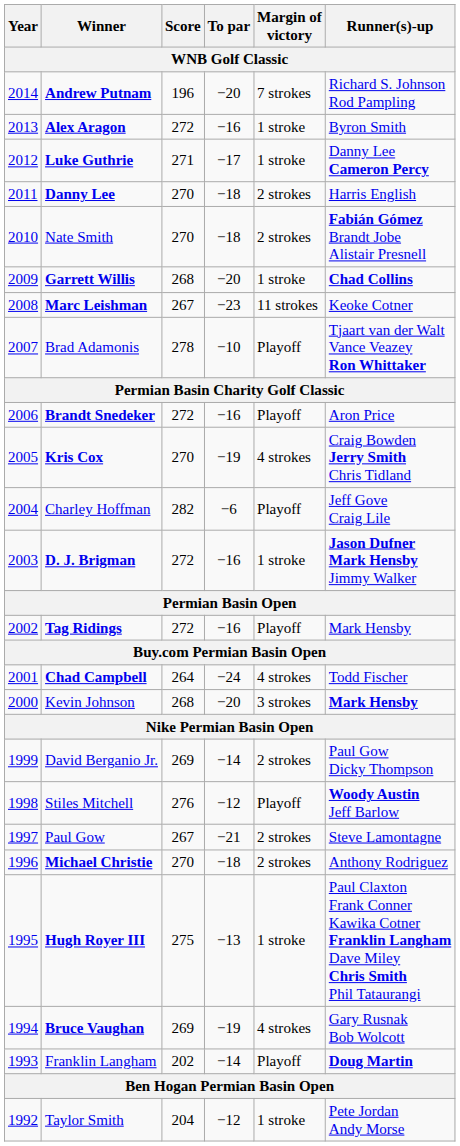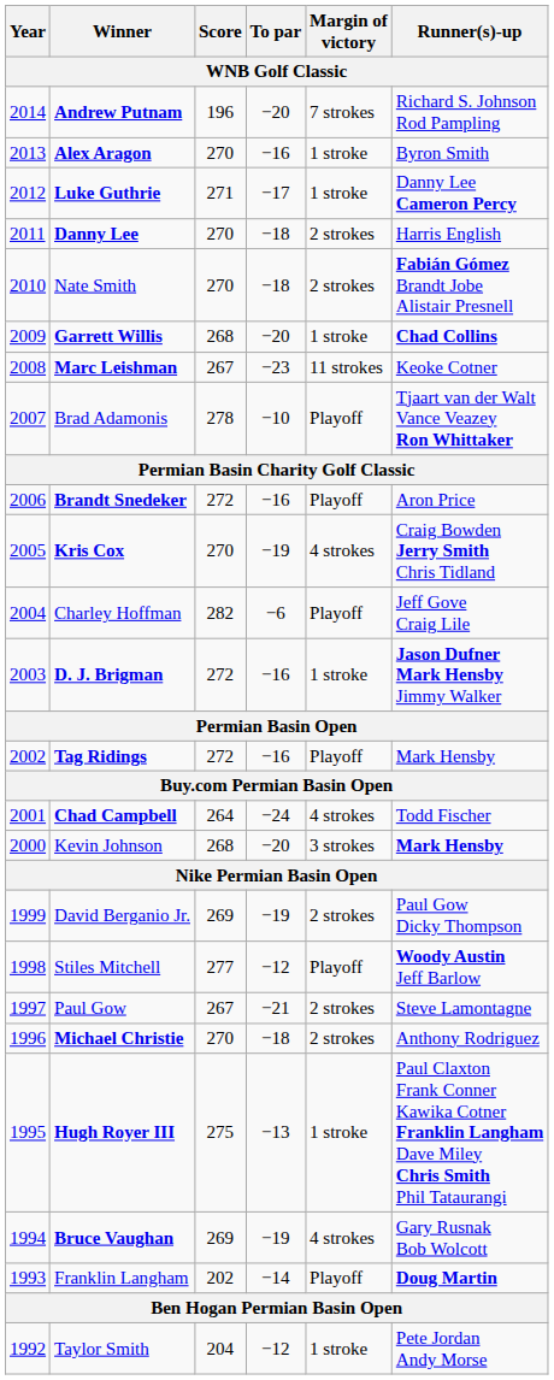 <table class=wikitable style=font-size:95%>
 <tr>
 <th>Year</th>
 <th>Winner</th>
 <th>Score</th>
 <th>To par</th>
 <th>Margin of<br>victory</th>
 <th>Runner(s)-up</th>
 </tr>
 <tr>
 <th colspan=7>WNB Golf Classic</th>
 </tr>
 <tr>
 <td><a href='#'>2014</a></td>
 <td> <strong><a href='#'>Andrew Putnam</a></strong></td>
 <td align=center>196</td>
 <td align=center>−20</td>
 <td>7 strokes</td>
 <td> <a href='#'>Richard S. Johnson</a><br> <a href='#'>Rod Pampling</a></td>
 </tr>
 <tr>
 <td><a href='#'>2013</a></td>
 <td> <strong><a href='#'>Alex Aragon</a></strong></td>
-<td align=center>272</td>
+<td align=center>270</td>
 <td align=center>−16</td>
 <td>1 stroke</td>
 <td> <a href='#'>Byron Smith</a></td>
 </tr>
 <tr>
 <td><a href='#'>2012</a></td>
 <td> <strong><a href='#'>Luke Guthrie</a></strong></td>
 <td align=center>271</td>
 <td align=center>−17</td>
 <td>1 stroke</td>
 <td> <a href='#'>Danny Lee</a><br> <strong><a href='#'>Cameron Percy</a></strong></td>
 </tr>
 <tr>
 <td><a href='#'>2011</a></td>
 <td> <strong><a href='#'>Danny Lee</a></strong></td>
 <td align=center>270</td>
 <td align=center>−18</td>
 <td>2 strokes</td>
 <td> <a href='#'>Harris English</a></td>
 </tr>
 <tr>
 <td><a href='#'>2010</a></td>
 <td> <a href='#'>Nate Smith</a></td>
 <td align=center>270</td>
 <td align=center>−18</td>
 <td>2 strokes</td>
 <td> <strong><a href='#'>Fabián Gómez</a></strong><br> <a href='#'>Brandt Jobe</a><br> <a href='#'>Alistair Presnell</a></td>
 </tr>
 <tr>
 <td><a href='#'>2009</a></td>
 <td> <strong><a href='#'>Garrett Willis</a></strong></td>
 <td align=center>268</td>
 <td align=center>−20</td>
 <td>1 stroke</td>
 <td> <strong><a href='#'>Chad Collins</a></strong></td>
 </tr>
 <tr>
 <td><a href='#'>2008</a></td>
 <td> <strong><a href='#'>Marc Leishman</a></strong></td>
 <td align=center>267</td>
 <td align=center>−23</td>
 <td>11 strokes</td>
 <td> <a href='#'>Keoke Cotner</a></td>
 </tr>
 <tr>
 <td><a href='#'>2007</a></td>
 <td> <a href='#'>Brad Adamonis</a></td>
 <td align=center>278</td>
 <td align=center>−10</td>
 <td>Playoff</td>
 <td> <a href='#'>Tjaart van der Walt</a><br> <a href='#'>Vance Veazey</a><br> <strong><a href='#'>Ron Whittaker</a></strong></td>
 </tr>
 <tr>
 <th colspan=7>Permian Basin Charity Golf Classic</th>
 </tr>
 <tr>
 <td><a href='#'>2006</a></td>
 <td> <strong><a href='#'>Brandt Snedeker</a></strong></td>
 <td align=center>272</td>
 <td align=center>−16</td>
 <td>Playoff</td>
 <td> <a href='#'>Aron Price</a></td>
 </tr>
 <tr>
 <td><a href='#'>2005</a></td>
 <td> <strong><a href='#'>Kris Cox</a></strong></td>
 <td align=center>270</td>
 <td align=center>−19</td>
 <td>4 strokes</td>
 <td> <a href='#'>Craig Bowden</a><br> <strong><a href='#'>Jerry Smith</a></strong><br> <a href='#'>Chris Tidland</a></td>
 </tr>
 <tr>
 <td><a href='#'>2004</a></td>
 <td> <a href='#'>Charley Hoffman</a></td>
 <td align=center>282</td>
 <td align=center>−6</td>
 <td>Playoff</td>
 <td> <a href='#'>Jeff Gove</a><br> <a href='#'>Craig Lile</a></td>
 </tr>
 <tr>
 <td><a href='#'>2003</a></td>
 <td> <strong><a href='#'>D. J. Brigman</a></strong></td>
 <td align=center>272</td>
 <td align=center>−16</td>
 <td>1 stroke</td>
 <td> <strong><a href='#'>Jason Dufner</a></strong><br> <strong><a href='#'>Mark Hensby</a></strong><br> <a href='#'>Jimmy Walker</a></td>
 </tr>
 <tr>
 <th colspan=7>Permian Basin Open</th>
 </tr>
 <tr>
 <td><a href='#'>2002</a></td>
 <td> <strong><a href='#'>Tag Ridings</a></strong></td>
 <td align=center>272</td>
 <td align=center>−16</td>
 <td>Playoff</td>
 <td> <a href='#'>Mark Hensby</a></td>
 </tr>
 <tr>
 <th colspan=7>Buy.com Permian Basin Open</th>
 </tr>
 <tr>
 <td><a href='#'>2001</a></td>
 <td> <strong><a href='#'>Chad Campbell</a></strong></td>
 <td align=center>264</td>
 <td align=center>−24</td>
 <td>4 strokes</td>
 <td> <a href='#'>Todd Fischer</a></td>
 </tr>
 <tr>
 <td><a href='#'>2000</a></td>
 <td> <a href='#'>Kevin Johnson</a></td>
 <td align=center>268</td>
 <td align=center>−20</td>
 <td>3 strokes</td>
 <td> <strong><a href='#'>Mark Hensby</a></strong></td>
 </tr>
 <tr>
 <th colspan=7>Nike Permian Basin Open</th>
 </tr>
 <tr>
 <td><a href='#'>1999</a></td>
 <td> <a href='#'>David Berganio Jr.</a></td>
 <td align=center>269</td>
-<td align=center>−14</td>
+<td align=center>−19</td>
 <td>2 strokes</td>
 <td> <a href='#'>Paul Gow</a><br> <a href='#'>Dicky Thompson</a></td>
 </tr>
 <tr>
 <td><a href='#'>1998</a></td>
 <td> <a href='#'>Stiles Mitchell</a></td>
-<td align=center>276</td>
+<td align=center>277</td>
 <td align=center>−12</td>
 <td>Playoff</td>
 <td> <strong><a href='#'>Woody Austin</a></strong><br> <a href='#'>Jeff Barlow</a></td>
 </tr>
 <tr>
 <td><a href='#'>1997</a></td>
 <td> <a href='#'>Paul Gow</a></td>
 <td align=center>267</td>
 <td align=center>−21</td>
 <td>2 strokes</td>
 <td> <a href='#'>Steve Lamontagne</a></td>
 </tr>
 <tr>
 <td><a href='#'>1996</a></td>
 <td> <strong><a href='#'>Michael Christie</a></strong></td>
 <td align=center>270</td>
 <td align=center>−18</td>
 <td>2 strokes</td>
 <td> <a href='#'>Anthony Rodriguez</a></td>
 </tr>
 <tr>
 <td><a href='#'>1995</a></td>
 <td> <strong><a href='#'>Hugh Royer III</a></strong></td>
 <td align=center>275</td>
 <td align=center>−13</td>
 <td>1 stroke</td>
 <td> <a href='#'>Paul Claxton</a><br> <a href='#'>Frank Conner</a><br> <a href='#'>Kawika Cotner</a><br> <strong><a href='#'>Franklin Langham</a></strong><br> <a href='#'>Dave Miley</a><br> <strong><a href='#'>Chris Smith</a></strong><br> <a href='#'>Phil Tataurangi</a></td>
 </tr>
 <tr>
 <td><a href='#'>1994</a></td>
 <td> <strong><a href='#'>Bruce Vaughan</a></strong></td>
 <td align=center>269</td>
 <td align=center>−19</td>
 <td>4 strokes</td>
 <td> <a href='#'>Gary Rusnak</a><br> <a href='#'>Bob Wolcott</a></td>
 </tr>
 <tr>
 <td><a href='#'>1993</a></td>
 <td> <a href='#'>Franklin Langham</a></td>
 <td align=center>202</td>
 <td align=center>−14</td>
 <td>Playoff</td>
 <td> <strong><a href='#'>Doug Martin</a></strong></td>
 </tr>
 <tr>
 <th colspan=7>Ben Hogan Permian Basin Open</th>
 </tr>
 <tr>
 <td><a href='#'>1992</a></td>
 <td> <a href='#'>Taylor Smith</a></td>
 <td align=center>204</td>
 <td align=center>−12</td>
 <td>1 stroke</td>
 <td> <a href='#'>Pete Jordan</a><br> <a href='#'>Andy Morse</a></td>
 </tr>
 </table>
